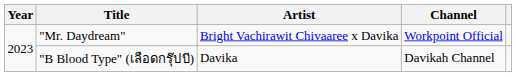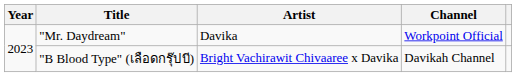 <table class="wikitable sortable plainrowheaders">
 <tr>
 <th scope="col">Year</th>
 <th scope="col">Title</th>
 <th scope="col">Artist</th>
 <th scope="col">Channel</th>
 <th scope="col" class="unsortable"></th>
 </tr>
 <tr>
 <td rowspan="2">2023</td>
 <td>"Mr. Daydream"</td>
-<td><a href='#'>Bright Vachirawit Chivaaree</a> x Davika</td>
+<td>Davika</td>
 <td><a href='#'>Workpoint Official</a></td>
 <td></td>
 </tr>
 <tr>
 <td>"B Blood Type" (เลือดกรุ๊ปบี)</td>
-<td>Davika</td>
+<td><a href='#'>Bright Vachirawit Chivaaree</a> x Davika</td>
 <td>Davikah Channel</td>
 <td></td>
 </tr>
 </table>
